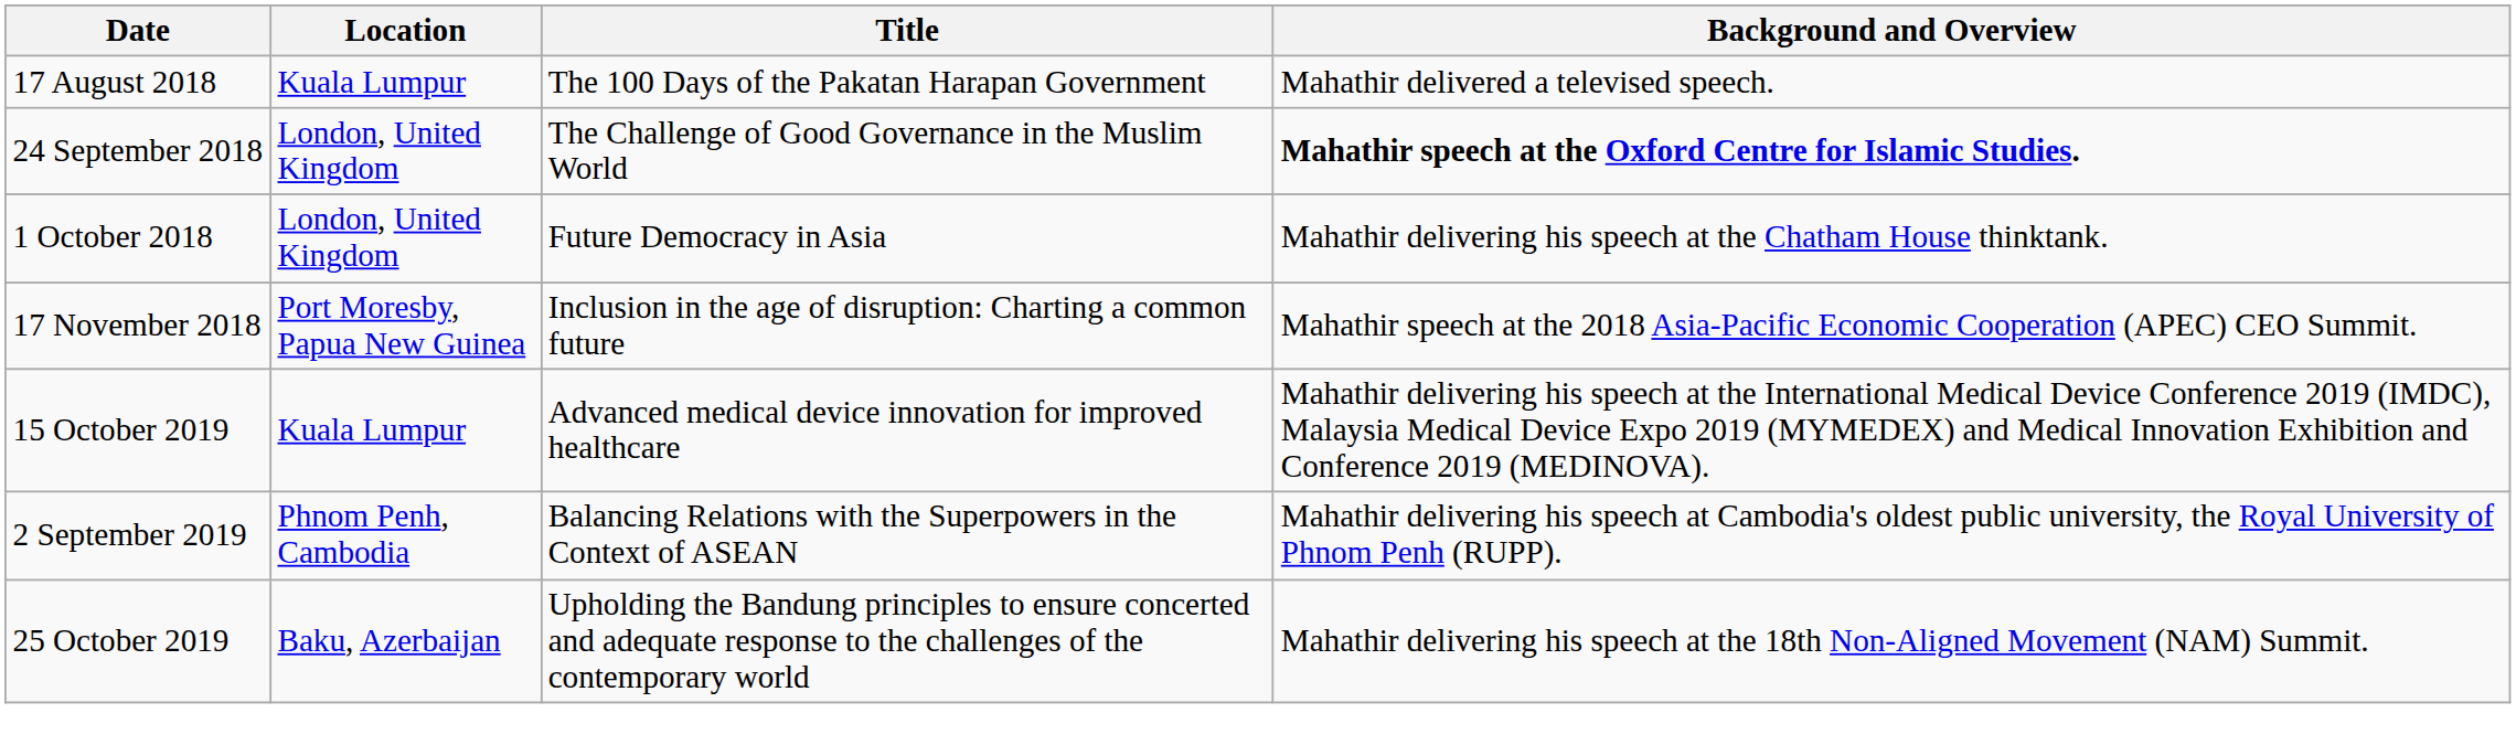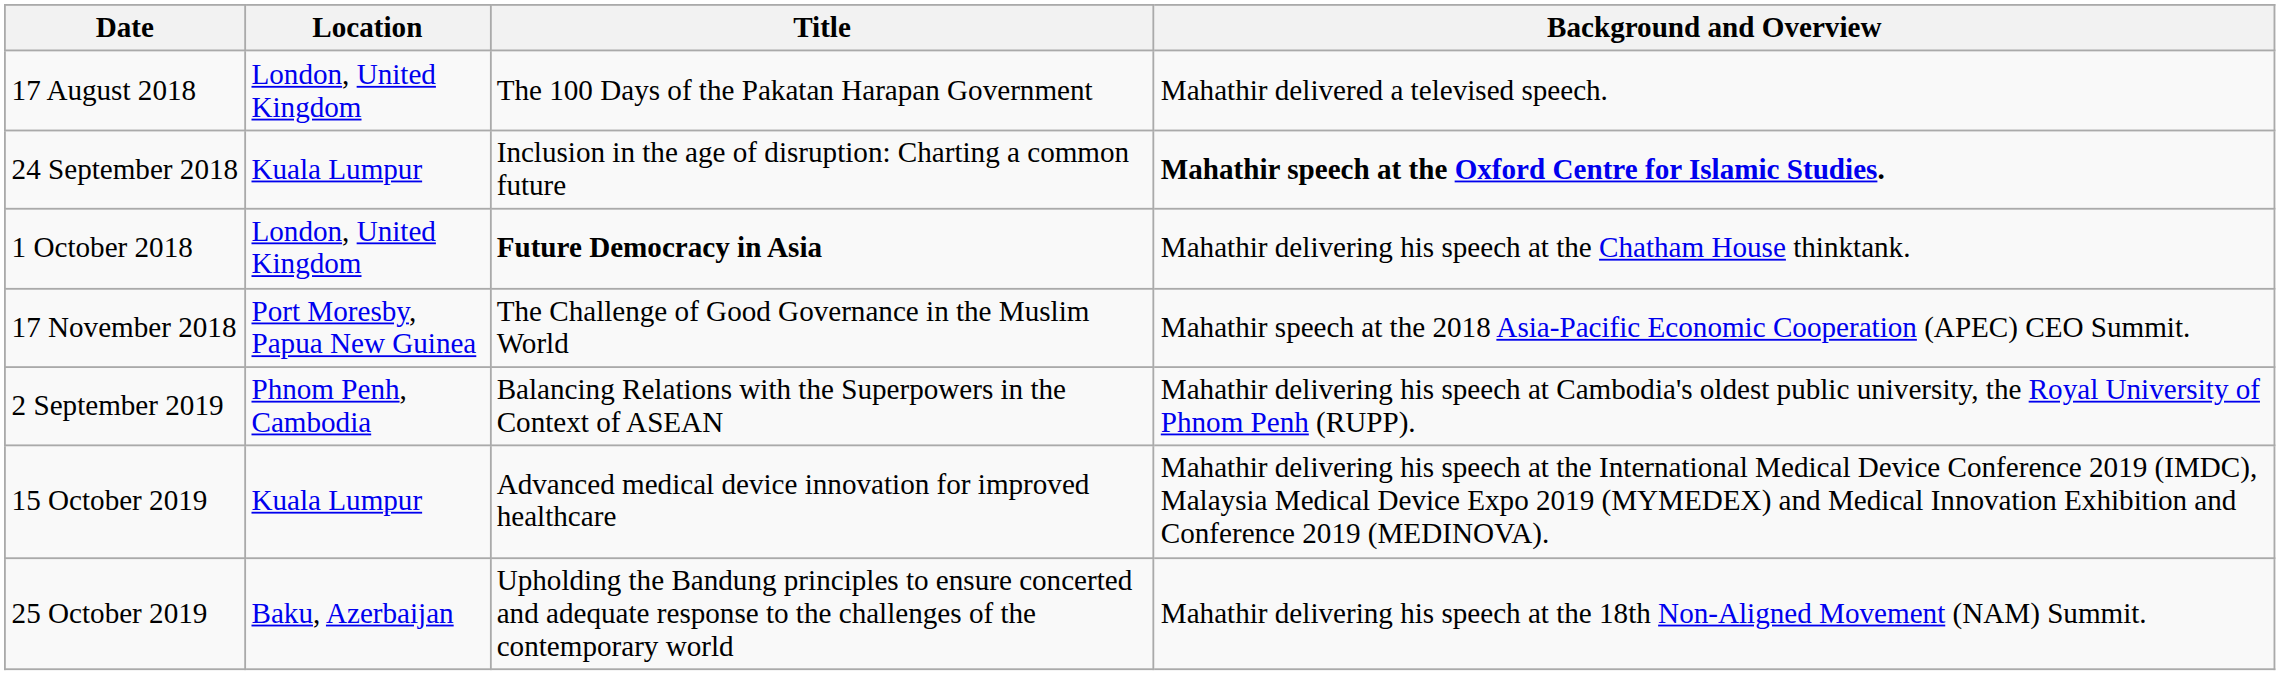 <table class="wikitable">
 <tr>
 <th>Date</th>
 <th>Location</th>
 <th>Title</th>
 <th>Background and Overview</th>
 </tr>
 <tr>
 <td style="white-space:nowrap;">17 August 2018</td>
-<td><a href='#'>Kuala Lumpur</a></td>
+<td><a href='#'>London</a>, <a href='#'>United Kingdom</a></td>
 <td>The 100 Days of the Pakatan Harapan Government</td>
 <td>Mahathir delivered a televised speech.</td>
 </tr>
 <tr>
 <td style="white-space:nowrap;">24 September 2018</td>
-<td><a href='#'>London</a>, <a href='#'>United Kingdom</a></td>
-<td>The Challenge of Good Governance in the Muslim World</td>
+<td><a href='#'>Kuala Lumpur</a></td>
+<td>Inclusion in the age of disruption: Charting a common future</td>
 <td><strong>Mahathir speech at the <a href='#'>Oxford Centre for Islamic Studies</a>.</strong></td>
 </tr>
 <tr>
 <td style="white-space:nowrap;">1 October 2018</td>
 <td><a href='#'>London</a>, <a href='#'>United Kingdom</a></td>
-<td>Future Democracy in Asia</td>
+<td><strong>Future Democracy in Asia</strong></td>
 <td>Mahathir  delivering his speech at the <a href='#'>Chatham House</a> thinktank.</td>
 </tr>
 <tr>
 <td style="white-space:nowrap;">17 November 2018</td>
 <td><a href='#'>Port Moresby</a>, <a href='#'>Papua New Guinea</a></td>
-<td>Inclusion in the age of disruption: Charting a common future</td>
+<td>The Challenge of Good Governance in the Muslim World</td>
 <td>Mahathir speech at the 2018 <a href='#'>Asia-Pacific Economic Cooperation</a> (APEC) CEO Summit.</td>
+</tr>
+<tr>
+<td style="white-space:nowrap;">2 September 2019</td>
+<td><a href='#'>Phnom Penh</a>, <a href='#'>Cambodia</a></td>
+<td>Balancing Relations with the Superpowers in the Context of ASEAN</td>
+<td>Mahathir delivering his speech at Cambodia's oldest public university, the <a href='#'>Royal University of Phnom Penh</a> (RUPP).</td>
 </tr>
 <tr>
 <td style="white-space:nowrap;">15 October 2019</td>
 <td><a href='#'>Kuala Lumpur</a></td>
 <td>Advanced medical device innovation for improved healthcare</td>
 <td>Mahathir delivering his speech at the International Medical Device Conference 2019 (IMDC), Malaysia Medical Device Expo 2019 (MYMEDEX) and Medical Innovation Exhibition and Conference 2019 (MEDINOVA).</td>
 </tr>
 <tr>
-<td style="white-space:nowrap;">2 September 2019</td>
-<td><a href='#'>Phnom Penh</a>, <a href='#'>Cambodia</a></td>
-<td>Balancing Relations with the Superpowers in the Context of ASEAN</td>
-<td>Mahathir delivering his speech at Cambodia's oldest public university, the <a href='#'>Royal University of Phnom Penh</a> (RUPP).</td>
-</tr>
-<tr>
 <td style="white-space:nowrap;">25 October 2019</td>
 <td><a href='#'>Baku</a>, <a href='#'>Azerbaijan</a></td>
 <td>Upholding the Bandung principles to ensure concerted and adequate response to the challenges of the contemporary world</td>
 <td>Mahathir delivering his speech at the 18th <a href='#'>Non-Aligned Movement</a> (NAM) Summit.</td>
 </tr>
 </table>
